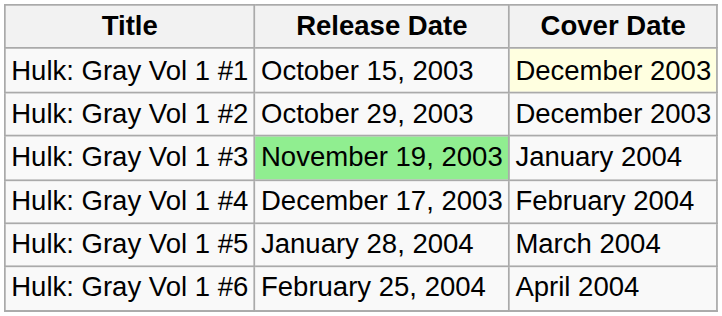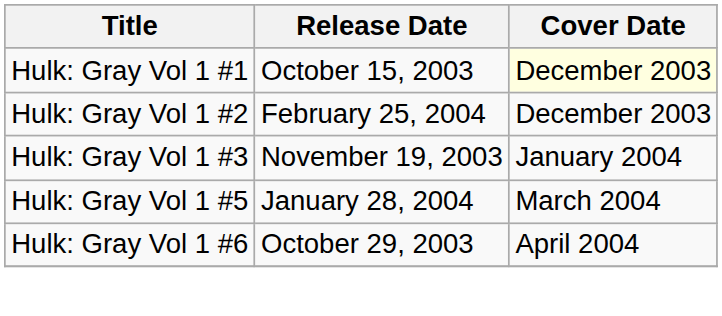 <table class="wikitable sortable">
 <tr>
 <th>Title</th>
 <th>Release Date</th>
 <th>Cover Date</th>
 </tr>
 <tr>
 <td>Hulk: Gray Vol 1 #1</td>
 <td>October 15, 2003</td>
 <td style="background: lightyellow;">December 2003</td>
 </tr>
 <tr>
 <td>Hulk: Gray Vol 1 #2</td>
-<td>October 29, 2003</td>
+<td>February 25, 2004</td>
 <td>December 2003</td>
 </tr>
 <tr>
 <td>Hulk: Gray Vol 1 #3</td>
-<td style="background: lightgreen;">November 19, 2003</td>
+<td>November 19, 2003</td>
 <td>January 2004</td>
-</tr>
-<tr>
-<td>Hulk: Gray Vol 1 #4</td>
-<td>December 17, 2003</td>
-<td>February 2004</td>
 </tr>
 <tr>
 <td>Hulk: Gray Vol 1 #5</td>
 <td>January 28, 2004</td>
 <td>March 2004</td>
 </tr>
 <tr>
 <td>Hulk: Gray Vol 1 #6</td>
-<td>February 25, 2004</td>
+<td>October 29, 2003</td>
 <td>April 2004</td>
 </tr>
 <tr>
 </tr>
 </table>
